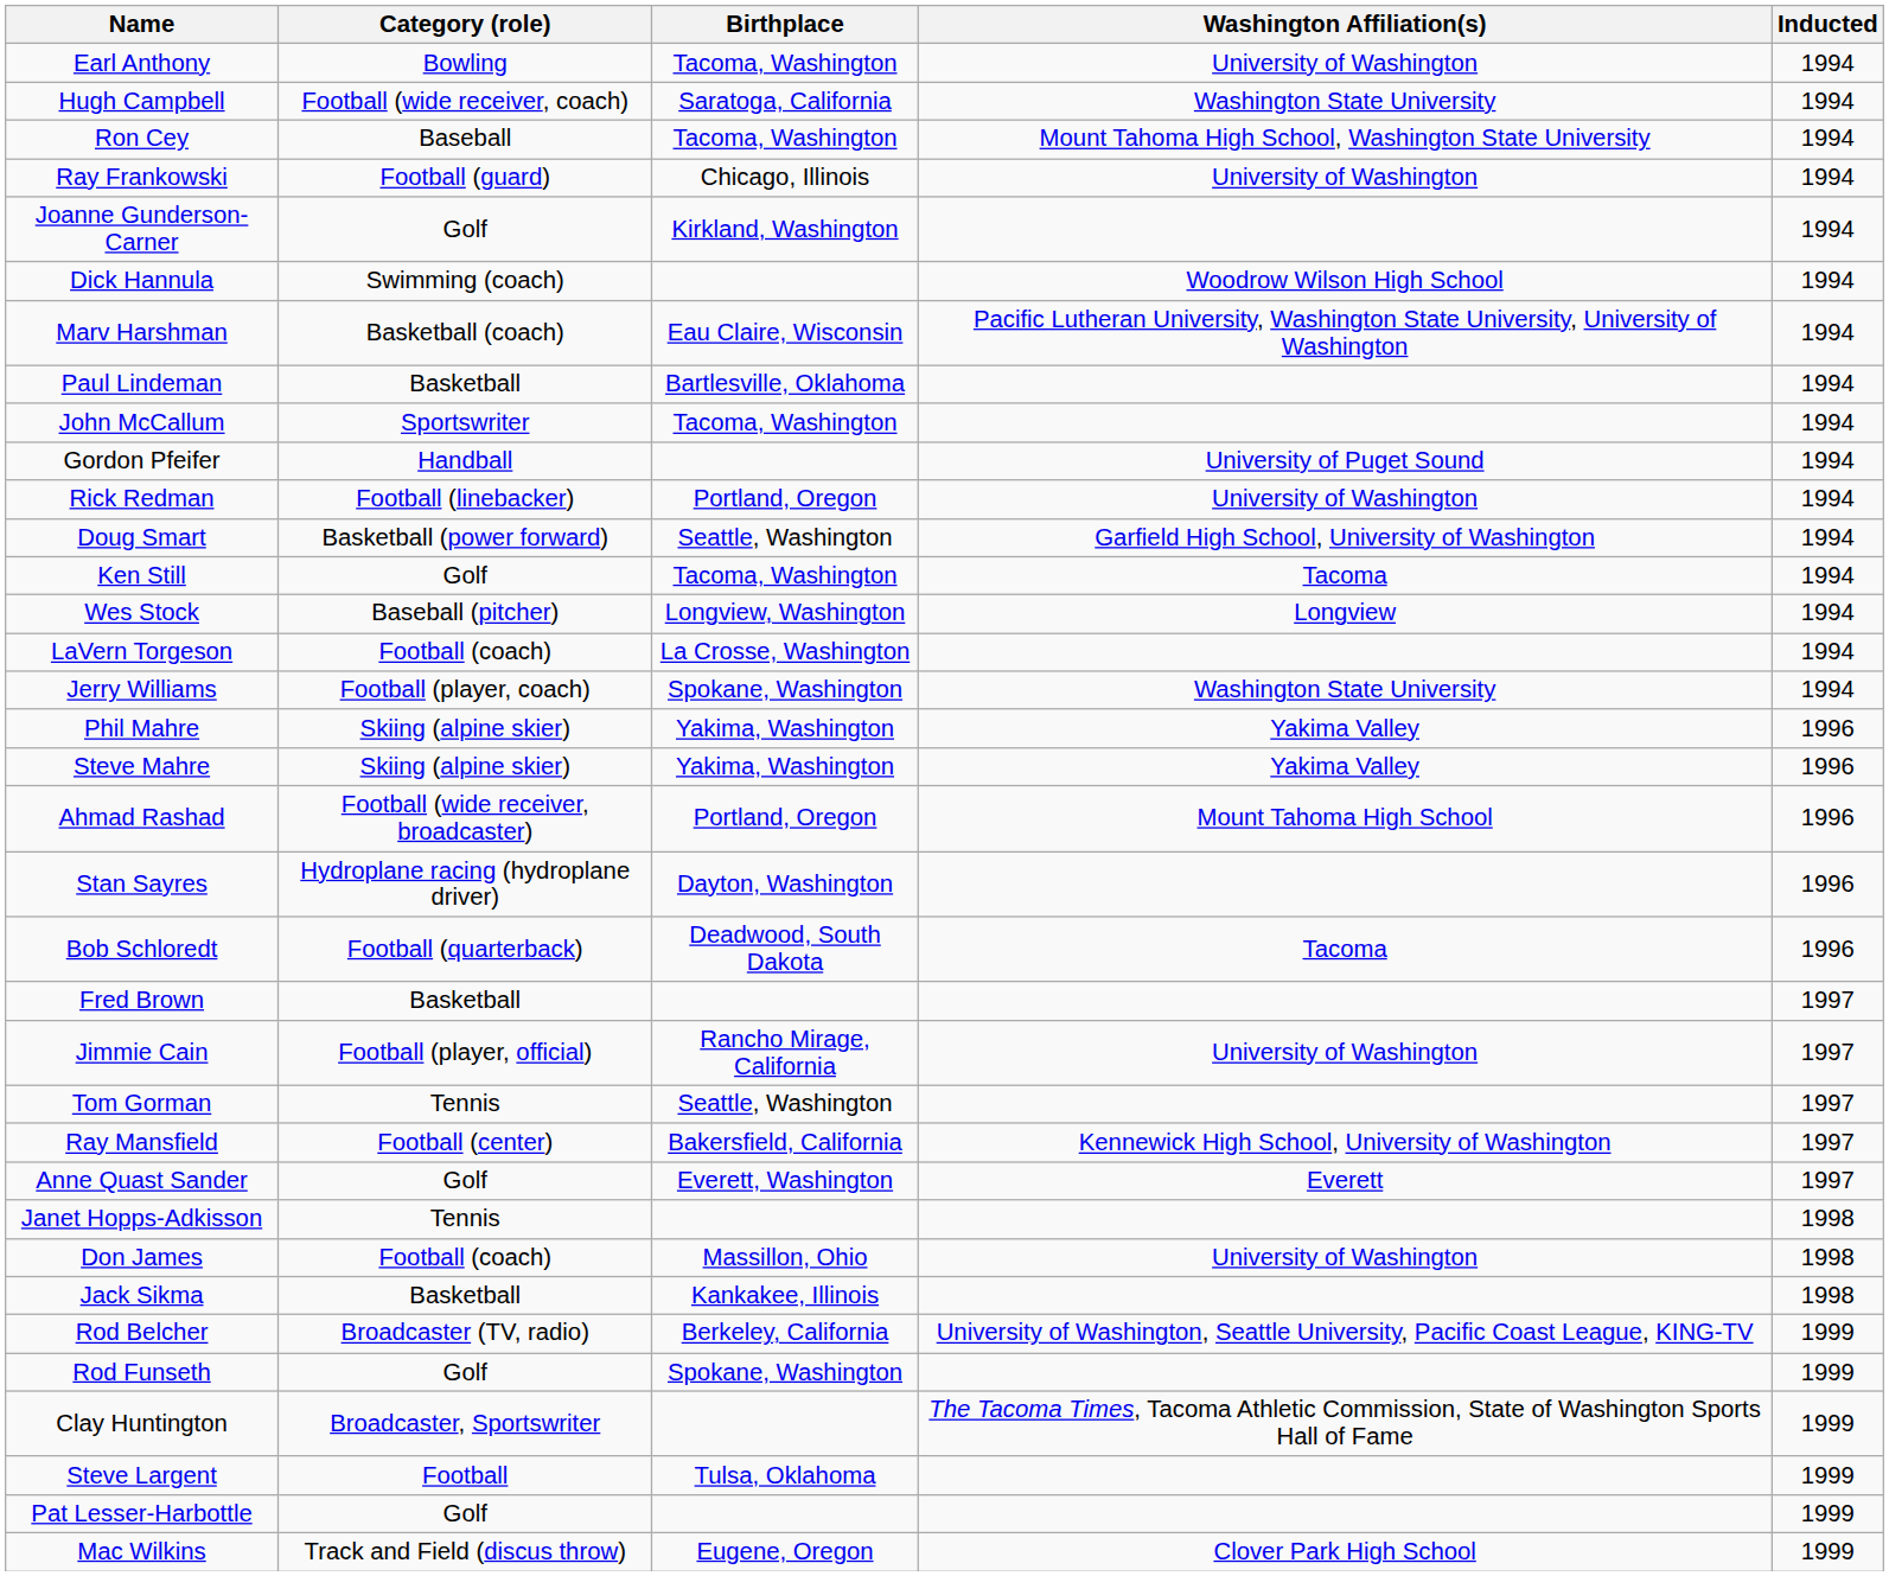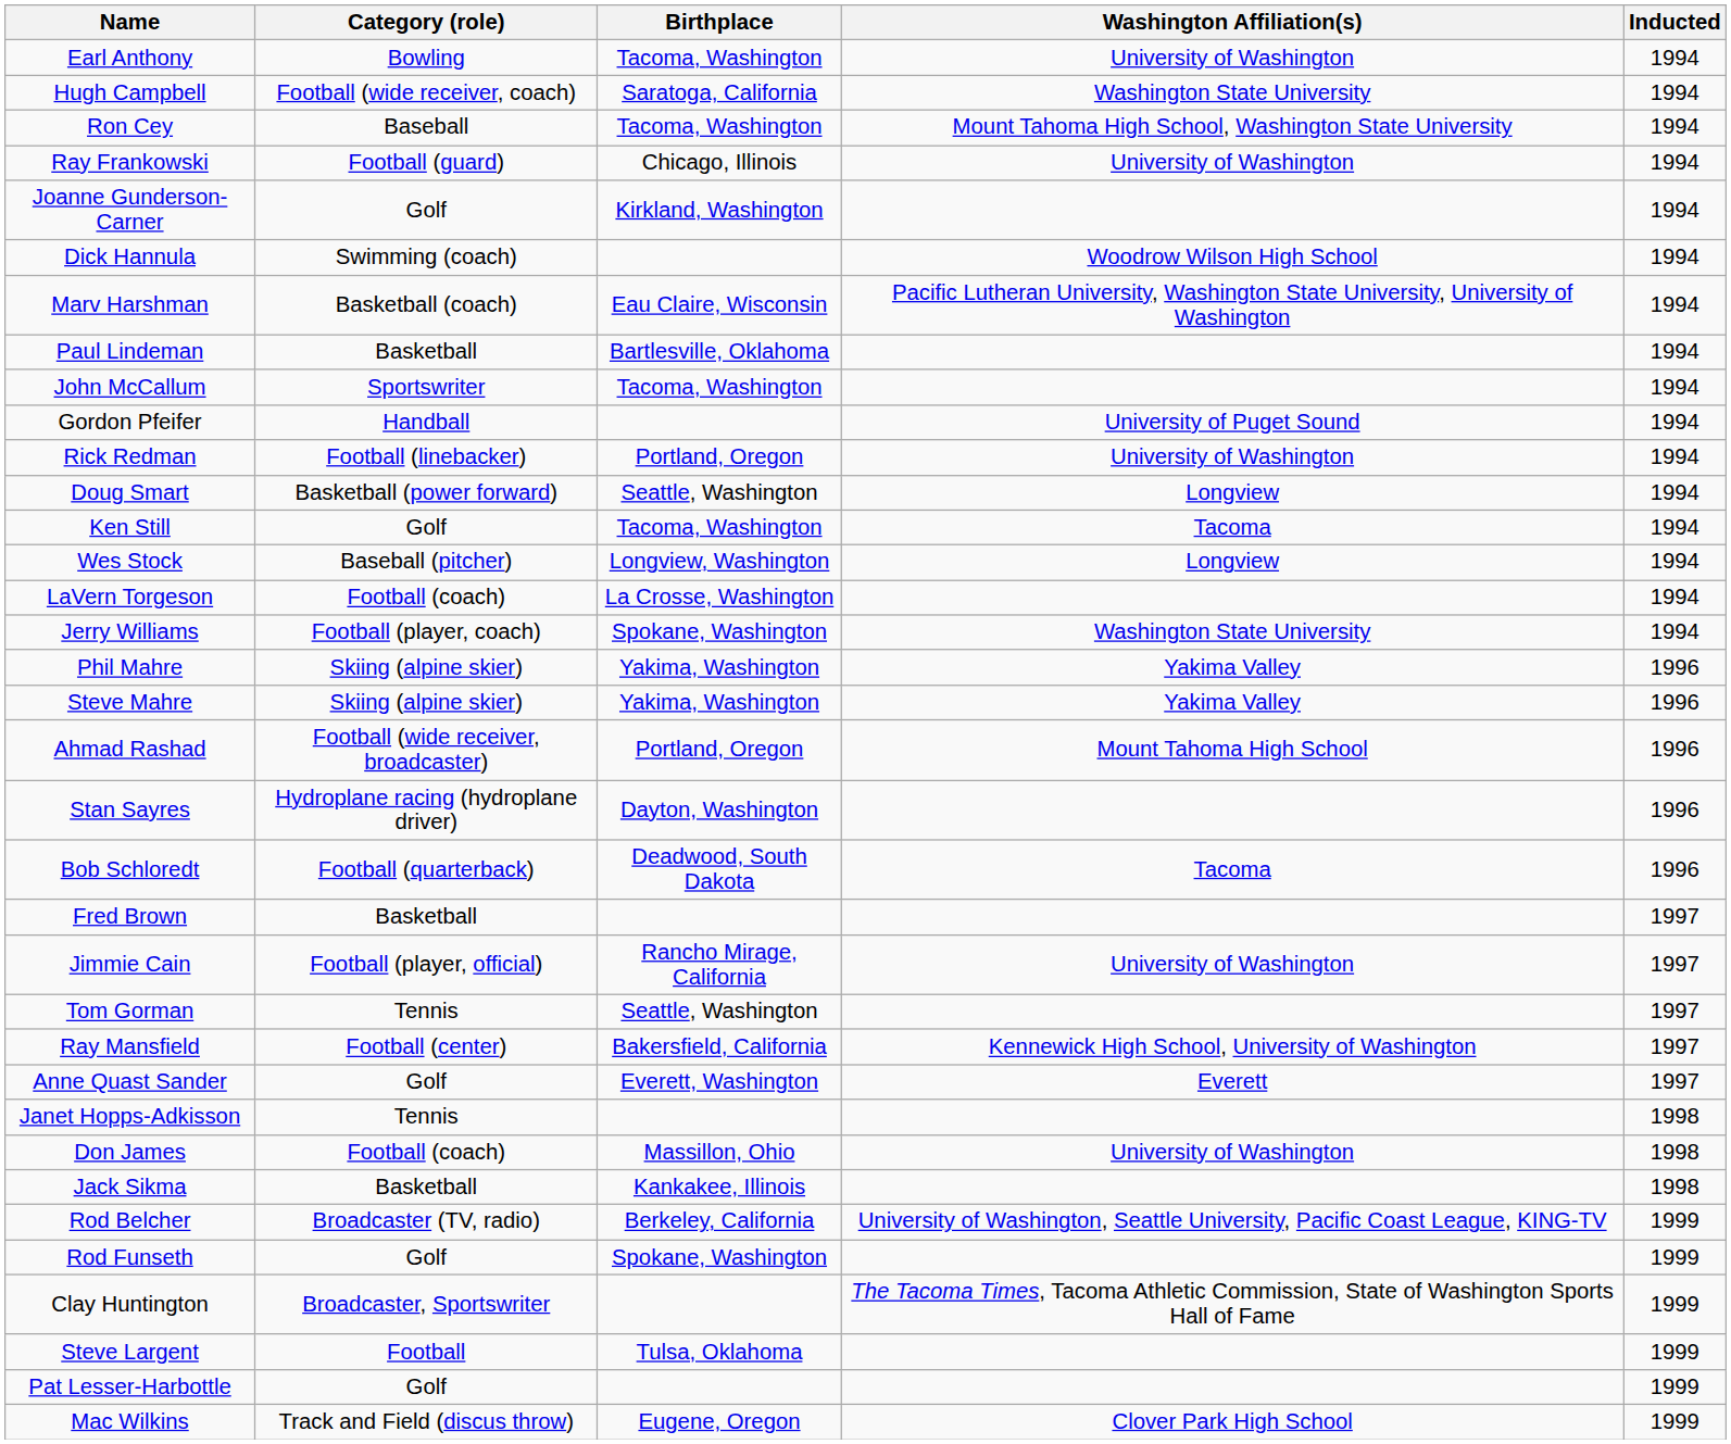 <table class="wikitable sortable" style="text-align:center;">
 <tr>
 <th>Name</th>
 <th>Category (role)</th>
 <th>Birthplace</th>
 <th>Washington Affiliation(s)</th>
 <th>Inducted</th>
 </tr>
 <tr>
 <td><a href='#'>Earl Anthony</a></td>
 <td><a href='#'>Bowling</a></td>
 <td><a href='#'>Tacoma, Washington</a></td>
 <td><a href='#'>University of Washington</a></td>
 <td>1994</td>
 </tr>
 <tr>
 <td><a href='#'>Hugh Campbell</a></td>
 <td><a href='#'>Football</a> (<a href='#'>wide receiver</a>, coach)</td>
 <td><a href='#'>Saratoga, California</a></td>
 <td><a href='#'>Washington State University</a></td>
 <td>1994</td>
 </tr>
 <tr>
 <td><a href='#'>Ron Cey</a></td>
 <td>Baseball</td>
 <td><a href='#'>Tacoma, Washington</a></td>
 <td><a href='#'>Mount Tahoma High School</a>, <a href='#'>Washington State University</a></td>
 <td>1994</td>
 </tr>
 <tr>
 <td><a href='#'>Ray Frankowski</a></td>
 <td><a href='#'>Football</a> (<a href='#'>guard</a>)</td>
 <td>Chicago, Illinois</td>
 <td><a href='#'>University of Washington</a></td>
 <td>1994</td>
 </tr>
 <tr>
 <td><a href='#'>Joanne Gunderson-Carner</a></td>
 <td>Golf</td>
 <td><a href='#'>Kirkland, Washington</a></td>
 <td></td>
 <td>1994</td>
 </tr>
 <tr>
 <td><a href='#'>Dick Hannula</a></td>
 <td>Swimming (coach)</td>
 <td></td>
 <td><a href='#'>Woodrow Wilson High School</a></td>
 <td>1994</td>
 </tr>
 <tr>
 <td><a href='#'>Marv Harshman</a></td>
 <td>Basketball (coach)</td>
 <td><a href='#'>Eau Claire, Wisconsin</a></td>
 <td><a href='#'>Pacific Lutheran University</a>, <a href='#'>Washington State University</a>, <a href='#'>University of Washington</a></td>
 <td>1994</td>
 </tr>
 <tr>
 <td><a href='#'>Paul Lindeman</a></td>
 <td>Basketball</td>
 <td><a href='#'>Bartlesville, Oklahoma</a></td>
 <td></td>
 <td>1994</td>
 </tr>
 <tr>
 <td><a href='#'>John McCallum</a></td>
 <td><a href='#'>Sportswriter</a></td>
 <td><a href='#'>Tacoma, Washington</a></td>
 <td></td>
 <td>1994</td>
 </tr>
 <tr>
 <td>Gordon Pfeifer</td>
 <td><a href='#'>Handball</a></td>
 <td></td>
 <td><a href='#'>University of Puget Sound</a></td>
 <td>1994</td>
 </tr>
 <tr>
 <td><a href='#'>Rick Redman</a></td>
 <td><a href='#'>Football</a> (<a href='#'>linebacker</a>)</td>
 <td><a href='#'>Portland, Oregon</a></td>
 <td><a href='#'>University of Washington</a></td>
 <td>1994</td>
 </tr>
 <tr>
 <td><a href='#'>Doug Smart</a></td>
 <td>Basketball (<a href='#'>power forward</a>)</td>
 <td><a href='#'>Seattle</a>, Washington</td>
-<td><a href='#'>Garfield High School</a>, <a href='#'>University of Washington</a></td>
+<td><a href='#'>Longview</a></td>
 <td>1994</td>
 </tr>
 <tr>
 <td><a href='#'>Ken Still</a></td>
 <td>Golf</td>
 <td><a href='#'>Tacoma, Washington</a></td>
 <td><a href='#'>Tacoma</a></td>
 <td>1994</td>
 </tr>
 <tr>
 <td><a href='#'>Wes Stock</a></td>
 <td>Baseball (<a href='#'>pitcher</a>)</td>
 <td><a href='#'>Longview, Washington</a></td>
 <td><a href='#'>Longview</a></td>
 <td>1994</td>
 </tr>
 <tr>
 <td><a href='#'>LaVern Torgeson</a></td>
 <td><a href='#'>Football</a> (coach)</td>
 <td><a href='#'>La Crosse, Washington</a></td>
 <td></td>
 <td>1994</td>
 </tr>
 <tr>
 <td><a href='#'>Jerry Williams</a></td>
 <td><a href='#'>Football</a> (player, coach)</td>
 <td><a href='#'>Spokane, Washington</a></td>
 <td><a href='#'>Washington State University</a></td>
 <td>1994</td>
 </tr>
 <tr>
 <td><a href='#'>Phil Mahre</a></td>
 <td><a href='#'>Skiing</a> (<a href='#'>alpine skier</a>)</td>
 <td><a href='#'>Yakima, Washington</a></td>
 <td><a href='#'>Yakima Valley</a></td>
 <td>1996</td>
 </tr>
 <tr>
 <td><a href='#'>Steve Mahre</a></td>
 <td><a href='#'>Skiing</a> (<a href='#'>alpine skier</a>)</td>
 <td><a href='#'>Yakima, Washington</a></td>
 <td><a href='#'>Yakima Valley</a></td>
 <td>1996</td>
 </tr>
 <tr>
 <td><a href='#'>Ahmad Rashad</a></td>
 <td><a href='#'>Football</a> (<a href='#'>wide receiver</a>, <a href='#'>broadcaster</a>)</td>
 <td><a href='#'>Portland, Oregon</a></td>
 <td><a href='#'>Mount Tahoma High School</a></td>
 <td>1996</td>
 </tr>
 <tr>
 <td><a href='#'>Stan Sayres</a></td>
 <td><a href='#'>Hydroplane racing</a> (hydroplane driver)</td>
 <td><a href='#'>Dayton, Washington</a></td>
 <td></td>
 <td>1996</td>
 </tr>
 <tr>
 <td><a href='#'>Bob Schloredt</a></td>
 <td><a href='#'>Football</a> (<a href='#'>quarterback</a>)</td>
 <td><a href='#'>Deadwood, South Dakota</a></td>
 <td><a href='#'>Tacoma</a></td>
 <td>1996</td>
 </tr>
 <tr>
 <td><a href='#'>Fred Brown</a></td>
 <td>Basketball</td>
 <td></td>
 <td></td>
 <td>1997</td>
 </tr>
 <tr>
 <td><a href='#'>Jimmie Cain</a></td>
 <td><a href='#'>Football</a> (player, <a href='#'>official</a>)</td>
 <td><a href='#'>Rancho Mirage, California</a></td>
 <td><a href='#'>University of Washington</a></td>
 <td>1997</td>
 </tr>
 <tr>
 <td><a href='#'>Tom Gorman</a></td>
 <td>Tennis</td>
 <td><a href='#'>Seattle</a>, Washington</td>
 <td></td>
 <td>1997</td>
 </tr>
 <tr>
 <td><a href='#'>Ray Mansfield</a></td>
 <td><a href='#'>Football</a> (<a href='#'>center</a>)</td>
 <td><a href='#'>Bakersfield, California</a></td>
 <td><a href='#'>Kennewick High School</a>, <a href='#'>University of Washington</a></td>
 <td>1997</td>
 </tr>
 <tr>
 <td><a href='#'>Anne Quast Sander</a></td>
 <td>Golf</td>
 <td><a href='#'>Everett, Washington</a></td>
 <td><a href='#'>Everett</a></td>
 <td>1997</td>
 </tr>
 <tr>
 <td><a href='#'>Janet Hopps-Adkisson</a></td>
 <td>Tennis</td>
 <td></td>
 <td></td>
 <td>1998</td>
 </tr>
 <tr>
 <td><a href='#'>Don James</a></td>
 <td><a href='#'>Football</a> (coach)</td>
 <td><a href='#'>Massillon, Ohio</a></td>
 <td><a href='#'>University of Washington</a></td>
 <td>1998</td>
 </tr>
 <tr>
 <td><a href='#'>Jack Sikma</a></td>
 <td>Basketball</td>
 <td><a href='#'>Kankakee, Illinois</a></td>
 <td></td>
 <td>1998</td>
 </tr>
 <tr>
 <td><a href='#'>Rod Belcher</a></td>
 <td><a href='#'>Broadcaster</a> (TV, radio)</td>
 <td><a href='#'>Berkeley, California</a></td>
 <td><a href='#'>University of Washington</a>, <a href='#'>Seattle University</a>, <a href='#'>Pacific Coast League</a>, <a href='#'>KING-TV</a></td>
 <td>1999</td>
 </tr>
 <tr>
 <td><a href='#'>Rod Funseth</a></td>
 <td>Golf</td>
 <td><a href='#'>Spokane, Washington</a></td>
 <td></td>
 <td>1999</td>
 </tr>
 <tr>
 <td>Clay Huntington</td>
 <td><a href='#'>Broadcaster</a>, <a href='#'>Sportswriter</a></td>
 <td></td>
 <td><em><a href='#'>The Tacoma Times</a></em>, Tacoma Athletic Commission, State of Washington Sports Hall of Fame</td>
 <td>1999</td>
 </tr>
 <tr>
 <td><a href='#'>Steve Largent</a></td>
 <td><a href='#'>Football</a></td>
 <td><a href='#'>Tulsa, Oklahoma</a></td>
 <td></td>
 <td>1999</td>
 </tr>
 <tr>
 <td><a href='#'>Pat Lesser-Harbottle</a></td>
 <td>Golf</td>
 <td></td>
 <td></td>
 <td>1999</td>
 </tr>
 <tr>
 <td><a href='#'>Mac Wilkins</a></td>
 <td>Track and Field (<a href='#'>discus throw</a>)</td>
 <td><a href='#'>Eugene, Oregon</a></td>
 <td><a href='#'>Clover Park High School</a></td>
 <td>1999</td>
 </tr>
 <tr>
 </tr>
 </table>
